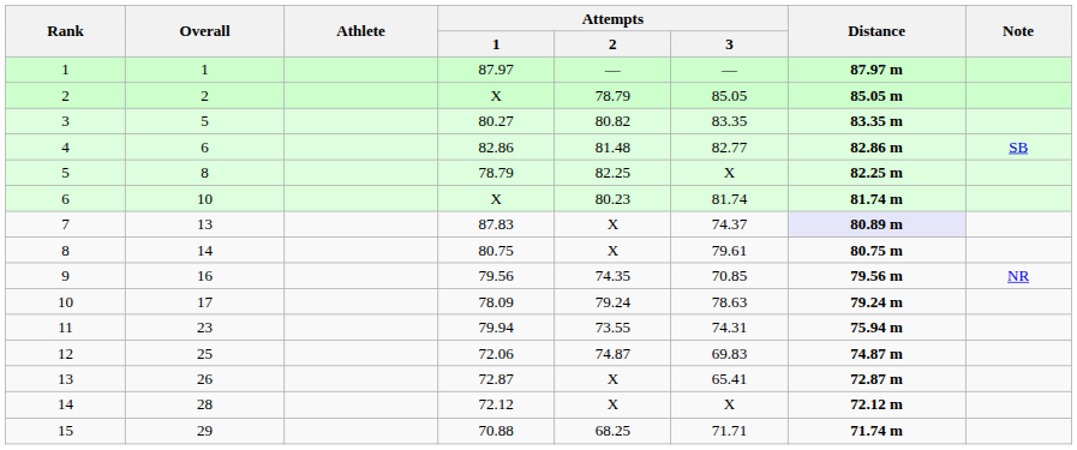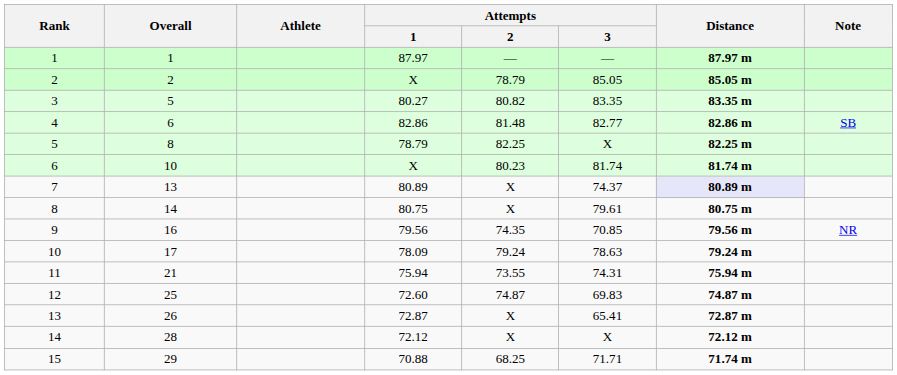 <table class="wikitable" style=" text-align:center; font-size:110%;" width="95%">
 <tr>
 <th rowspan="2">Rank</th>
 <th rowspan="2">Overall</th>
 <th rowspan="2">Athlete</th>
 <th colspan="3">Attempts</th>
 <th rowspan="2">Distance</th>
 <th rowspan="2">Note</th>
 </tr>
 <tr>
 <th>1</th>
 <th>2</th>
 <th>3</th>
 </tr>
 <tr style="background:#ccffcc;">
 <td>1</td>
 <td>1</td>
 <td align=left></td>
 <td>87.97</td>
 <td>—</td>
 <td>—</td>
 <td><strong>87.97 m</strong></td>
 <td></td>
 </tr>
 <tr style="background:#ccffcc;">
 <td>2</td>
 <td>2</td>
 <td align=left></td>
 <td>X</td>
 <td>78.79</td>
 <td>85.05</td>
 <td><strong>85.05 m</strong></td>
 <td></td>
 </tr>
 <tr style="background:#ddffdd;">
 <td>3</td>
 <td>5</td>
 <td align=left></td>
 <td>80.27</td>
 <td>80.82</td>
 <td>83.35</td>
 <td><strong>83.35 m </strong></td>
 <td></td>
 </tr>
 <tr style="background:#ddffdd;">
 <td>4</td>
 <td>6</td>
 <td align=left></td>
 <td>82.86</td>
 <td>81.48</td>
 <td>82.77</td>
 <td><strong>82.86 m</strong></td>
 <td><a href='#'>SB</a></td>
 </tr>
 <tr style="background:#ddffdd;">
 <td>5</td>
 <td>8</td>
 <td align=left></td>
 <td>78.79</td>
 <td>82.25</td>
 <td>X</td>
 <td><strong>82.25 m</strong></td>
 <td></td>
 </tr>
 <tr style="background:#ddffdd;">
 <td>6</td>
 <td>10</td>
 <td align=left></td>
 <td>X</td>
 <td>80.23</td>
 <td>81.74</td>
 <td><strong>81.74 m </strong></td>
 <td></td>
 </tr>
 <tr>
 <td>7</td>
 <td>13</td>
 <td align=left></td>
-<td>87.83</td>
+<td>80.89</td>
 <td>X</td>
 <td>74.37</td>
 <td style="background: lavender;"><strong>80.89 m</strong></td>
 <td></td>
 </tr>
 <tr>
 <td>8</td>
 <td>14</td>
 <td align=left></td>
 <td>80.75</td>
 <td>X</td>
 <td>79.61</td>
 <td><strong>80.75 m</strong></td>
 <td></td>
 </tr>
 <tr>
 <td>9</td>
 <td>16</td>
 <td align=left></td>
 <td>79.56</td>
 <td>74.35</td>
 <td>70.85</td>
 <td><strong>79.56 m</strong></td>
 <td><a href='#'>NR</a></td>
 </tr>
 <tr>
 <td>10</td>
 <td>17</td>
 <td align=left></td>
 <td>78.09</td>
 <td>79.24</td>
 <td>78.63</td>
 <td><strong>79.24 m </strong></td>
 <td></td>
 </tr>
 <tr>
 <td>11</td>
-<td>23</td>
+<td>21</td>
 <td align=left></td>
-<td>79.94</td>
+<td>75.94</td>
 <td>73.55</td>
 <td>74.31</td>
 <td><strong>75.94 m</strong></td>
 <td></td>
 </tr>
 <tr>
 <td>12</td>
 <td>25</td>
 <td align=left></td>
-<td>72.06</td>
+<td>72.60</td>
 <td>74.87</td>
 <td>69.83</td>
 <td><strong>74.87 m</strong></td>
 <td></td>
 </tr>
 <tr>
 <td>13</td>
 <td>26</td>
 <td align=left></td>
 <td>72.87</td>
 <td>X</td>
 <td>65.41</td>
 <td><strong>72.87 m</strong></td>
 <td></td>
 </tr>
 <tr>
 <td>14</td>
 <td>28</td>
 <td align=left></td>
 <td>72.12</td>
 <td>X</td>
 <td>X</td>
 <td><strong>72.12 m</strong></td>
 <td></td>
 </tr>
 <tr>
 <td>15</td>
 <td>29</td>
 <td align=left></td>
 <td>70.88</td>
 <td>68.25</td>
 <td>71.71</td>
 <td><strong>71.74 m </strong></td>
 <td></td>
 </tr>
 </table>
